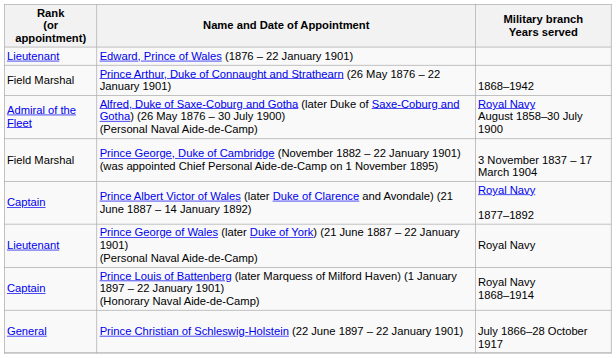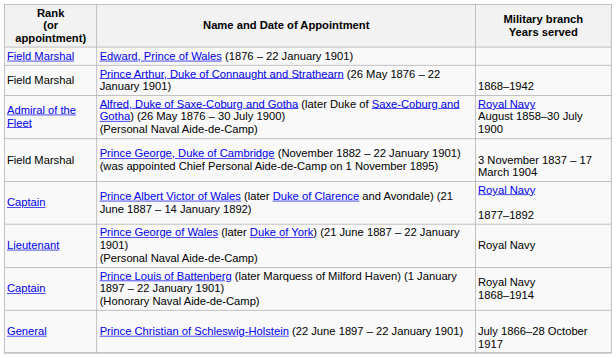 <table class="wikitable">
 <tr>
 <th>Rank<br>(or appointment)</th>
 <th>Name and Date of Appointment</th>
 <th>Military branch<br>Years served</th>
 </tr>
 <tr>
-<td><a href='#'>Lieutenant</a></td>
+<td><a href='#'>Field Marshal</a></td>
 <td><a href='#'>Edward, Prince of Wales</a> (1876 – 22 January 1901)</td>
 <td><br></td>
 </tr>
 <tr>
 <td>Field Marshal</td>
 <td><a href='#'>Prince Arthur, Duke of Connaught and Strathearn</a> (26 May 1876 – 22 January 1901)</td>
 <td><br>1868–1942</td>
 </tr>
 <tr>
 <td><a href='#'>Admiral of the Fleet</a></td>
 <td><a href='#'>Alfred, Duke of Saxe-Coburg and Gotha</a> (later Duke of <a href='#'>Saxe-Coburg and Gotha</a>) (26 May 1876 – 30 July 1900)<br>(Personal Naval Aide-de-Camp)</td>
 <td> <a href='#'>Royal Navy</a><br>August 1858–30 July 1900</td>
 </tr>
 <tr>
 <td>Field Marshal</td>
 <td><a href='#'>Prince George, Duke of Cambridge</a> (November 1882 – 22 January 1901)<br>(was appointed Chief Personal Aide-de-Camp on 1 November 1895)</td>
 <td><br>3 November 1837 – 17 March 1904</td>
 </tr>
 <tr>
 <td><a href='#'>Captain</a></td>
 <td><a href='#'>Prince Albert Victor of Wales</a> (later <a href='#'>Duke of Clarence</a> and Avondale) (21 June 1887 – 14 January 1892)</td>
 <td> <a href='#'>Royal Navy</a><br><br> 1877–1892</td>
 </tr>
 <tr>
 <td><a href='#'>Lieutenant</a></td>
 <td><a href='#'>Prince George of Wales</a> (later <a href='#'>Duke of York</a>) (21 June 1887 – 22 January 1901)<br>(Personal Naval Aide-de-Camp)</td>
 <td> Royal Navy</td>
 </tr>
 <tr>
 <td><a href='#'>Captain</a></td>
 <td><a href='#'>Prince Louis of Battenberg</a> (later Marquess of Milford Haven) (1 January 1897 – 22 January 1901)<br>(Honorary Naval Aide-de-Camp)</td>
 <td> Royal Navy<br>1868–1914</td>
 </tr>
 <tr>
 <td><a href='#'>General</a></td>
 <td><a href='#'>Prince Christian of Schleswig-Holstein</a> (22 June 1897 – 22 January 1901)</td>
 <td><br>July 1866–28 October 1917</td>
 </tr>
 <tr>
 </tr>
 </table>
